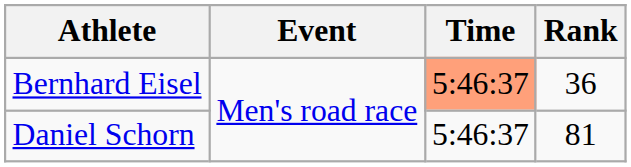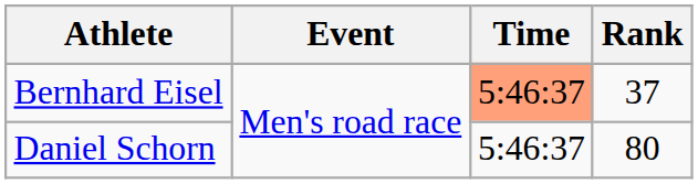 <table class="wikitable" style="font-size:90%">
 <tr>
 <th>Athlete</th>
 <th>Event</th>
 <th>Time</th>
 <th>Rank</th>
 </tr>
 <tr align=center>
 <td align=left><a href='#'>Bernhard Eisel</a></td>
 <td rowspan=2 align=left><a href='#'>Men's road race</a></td>
 <td style="background: lightsalmon;">5:46:37</td>
-<td>36</td>
+<td>37</td>
 </tr>
 <tr align=center>
 <td align=left><a href='#'>Daniel Schorn</a></td>
 <td>5:46:37</td>
-<td>81</td>
+<td>80</td>
 </tr>
 </table>
